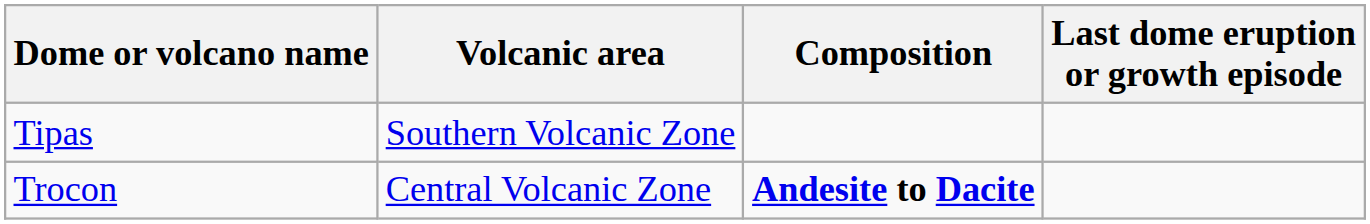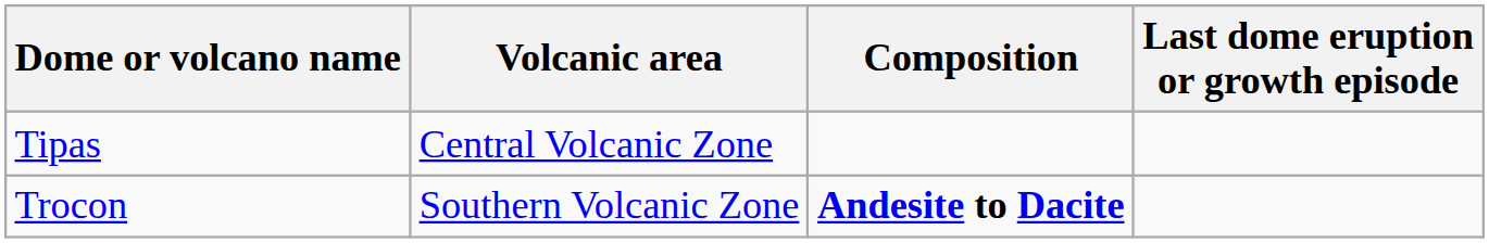 <table class="wikitable sortable">
 <tr>
 <th>Dome or volcano name</th>
 <th>Volcanic area</th>
 <th>Composition</th>
 <th>Last dome eruption<br>or growth episode</th>
 </tr>
 <tr>
 <td><a href='#'>Tipas</a></td>
-<td><a href='#'>Southern Volcanic Zone</a></td>
+<td><a href='#'>Central Volcanic Zone</a></td>
 <td></td>
 <td></td>
 </tr>
 <tr>
 <td><a href='#'>Trocon</a></td>
-<td><a href='#'>Central Volcanic Zone</a></td>
+<td><a href='#'>Southern Volcanic Zone</a></td>
 <td><strong><a href='#'>Andesite</a> to <a href='#'>Dacite</a></strong></td>
 <td></td>
 </tr>
 </table>
